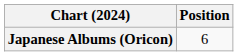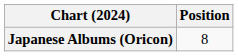 <table class="wikitable plainrowheaders" style="text-align:center">
 <tr>
 <th scope="col">Chart (2024)</th>
 <th scope="col">Position</th>
 </tr>
 <tr>
 <th scope="row">Japanese Albums (Oricon)</th>
-<td>6</td>
+<td>8</td>
 </tr>
 </table>
